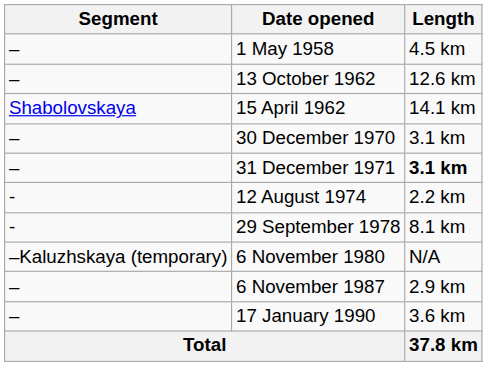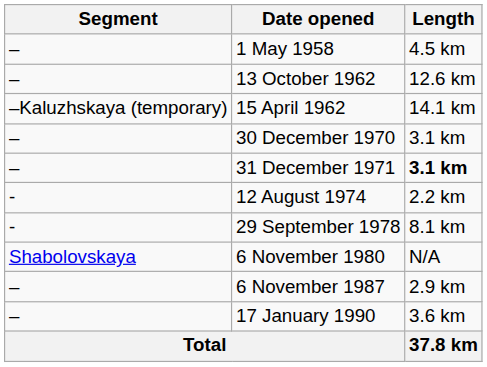 <table class="wikitable">
 <tr>
 <th>Segment</th>
 <th>Date opened</th>
 <th>Length</th>
 </tr>
 <tr>
 <td>–</td>
 <td>1 May 1958</td>
 <td>4.5 km</td>
 </tr>
 <tr>
 <td>–</td>
 <td>13 October 1962</td>
 <td>12.6 km</td>
 </tr>
 <tr>
-<td><a href='#'>Shabolovskaya</a></td>
+<td>–Kaluzhskaya (temporary)</td>
 <td>15 April 1962</td>
 <td>14.1 km</td>
 </tr>
 <tr>
 <td>–</td>
 <td>30 December 1970</td>
 <td>3.1 km</td>
 </tr>
 <tr>
 <td>–</td>
 <td>31 December 1971</td>
 <td><strong>3.1 km</strong></td>
 </tr>
 <tr>
 <td>-</td>
 <td>12 August 1974</td>
 <td>2.2 km</td>
 </tr>
 <tr>
 <td>-</td>
 <td>29 September 1978</td>
 <td>8.1 km</td>
 </tr>
 <tr>
-<td>–Kaluzhskaya (temporary)</td>
+<td><a href='#'>Shabolovskaya</a></td>
 <td>6 November 1980</td>
 <td>N/A</td>
 </tr>
 <tr>
 <td>–</td>
 <td>6 November 1987</td>
 <td>2.9 km</td>
 </tr>
 <tr>
 <td>–</td>
 <td>17 January 1990</td>
 <td>3.6 km</td>
 </tr>
 <tr>
 <th colspan="2"><strong>Total</strong></th>
 <th><strong>37.8 km</strong></th>
 </tr>
 </table>
